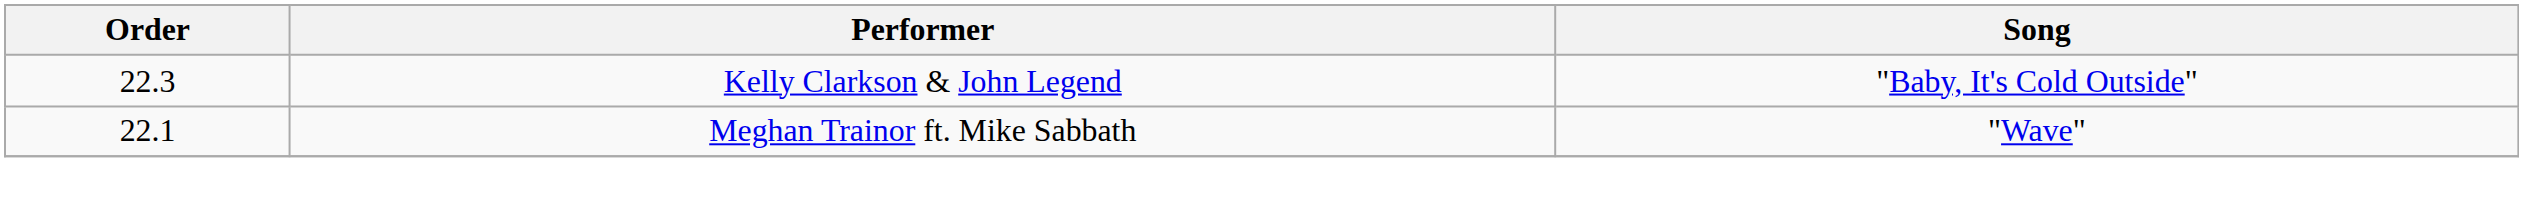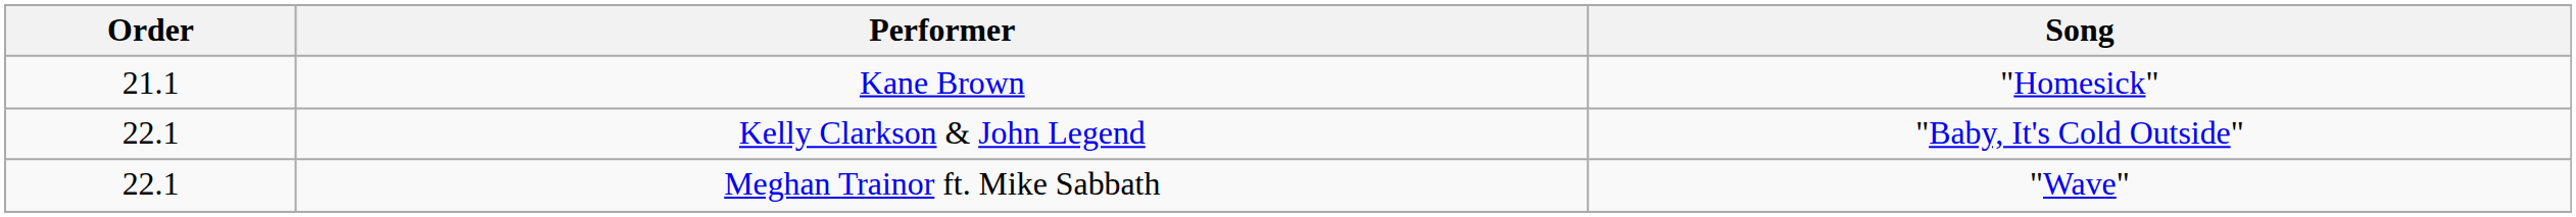 <table class="wikitable" style="text-align:center; width:100%;">
 <tr>
 </tr>
 <tr>
 <th>Order</th>
 <th>Performer</th>
 <th>Song</th>
 </tr>
 <tr>
-<td>22.3</td>
+<td>21.1</td>
+<td><a href='#'>Kane Brown</a></td>
+<td>"<a href='#'>Homesick</a>"</td>
+</tr>
+<tr>
+<td>22.1</td>
 <td><a href='#'>Kelly Clarkson</a> & <a href='#'>John Legend</a></td>
 <td>"<a href='#'>Baby, It's Cold Outside</a>"</td>
 </tr>
 <tr>
 <td>22.1</td>
 <td><a href='#'>Meghan Trainor</a> ft. Mike Sabbath</td>
 <td>"<a href='#'>Wave</a>"</td>
 </tr>
 <tr>
 </tr>
 </table>
